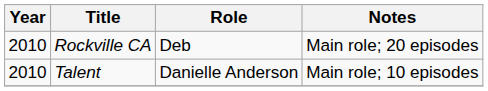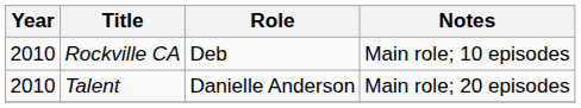 <table class="wikitable sortable">
 <tr>
 <th>Year</th>
 <th>Title</th>
 <th>Role</th>
 <th class="unsortable">Notes</th>
 </tr>
 <tr>
 <td>2010</td>
 <td><em>Rockville CA</em></td>
 <td>Deb</td>
-<td>Main role; 20 episodes</td>
+<td>Main role; 10 episodes</td>
 </tr>
 <tr>
 <td>2010</td>
 <td><em>Talent</em></td>
 <td>Danielle Anderson</td>
-<td>Main role; 10 episodes</td>
+<td>Main role; 20 episodes</td>
 </tr>
 <tr>
 </tr>
 </table>
